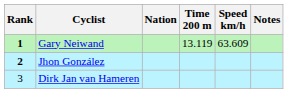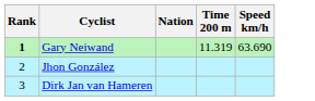 <table class="wikitable sortable" style="text-align:center">
 <tr>
 <th>Rank</th>
 <th>Cyclist</th>
 <th>Nation</th>
 <th>Time<br>200 m</th>
 <th>Speed<br>km/h</th>
-<th>Notes</th>
 </tr>
 <tr bgcolor=bbf3bb>
 <td><strong>1</strong></td>
 <td align=left><a href='#'>Gary Neiwand</a></td>
 <td align=left></td>
-<td>13.119</td>
-<td>63.609</td>
-<td></td>
+<td>11.319</td>
+<td>63.690</td>
 </tr>
 <tr bgcolor=bbf3ff>
-<td><strong>2</strong></td>
+<td>2</td>
 <td align=left><a href='#'>Jhon González</a></td>
 <td align=left></td>
-<td></td>
 <td></td>
 <td></td>
 </tr>
 <tr bgcolor=bbf3ff>
 <td>3</td>
 <td align=left><a href='#'>Dirk Jan van Hameren</a></td>
 <td></td>
 <td></td>
 <td></td>
-<td></td>
 </tr>
 </table>
